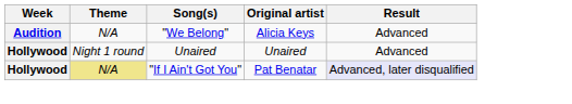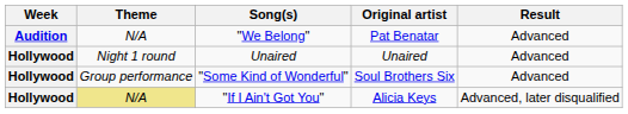 <table class="sortable wikitable" style="text-align: center;">
 <tr>
 <th>Week</th>
 <th>Theme</th>
 <th>Song(s)</th>
 <th>Original artist</th>
 <th>Result</th>
 </tr>
 <tr>
 <th><a href='#'>Audition</a></th>
 <td><em>N/A</em></td>
 <td>"<a href='#'>We Belong</a>"</td>
-<td><a href='#'>Alicia Keys</a></td>
+<td><a href='#'>Pat Benatar</a></td>
 <td>Advanced</td>
 </tr>
 <tr>
 <th>Hollywood</th>
 <td><em>Night 1 round</em></td>
 <td><em>Unaired</em></td>
 <td><em>Unaired</em></td>
 <td>Advanced</td>
 </tr>
 <tr>
 <th>Hollywood</th>
+<td><em>Group performance</em></td>
+<td>"<a href='#'>Some Kind of Wonderful</a>"</td>
+<td><a href='#'>Soul Brothers Six</a></td>
+<td>Advanced</td>
+</tr>
+<tr>
+<th>Hollywood</th>
 <td style="background: khaki;"><em>N/A</em></td>
 <td>"<a href='#'>If I Ain't Got You</a>"</td>
-<td><a href='#'>Pat Benatar</a></td>
-<td style="background: lavender;">Advanced, later disqualified</td>
+<td><a href='#'>Alicia Keys</a></td>
+<td>Advanced, later disqualified</td>
 </tr>
 </table>
